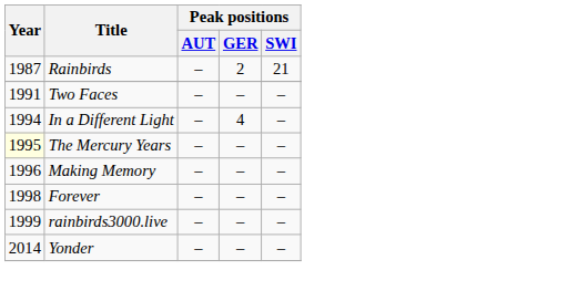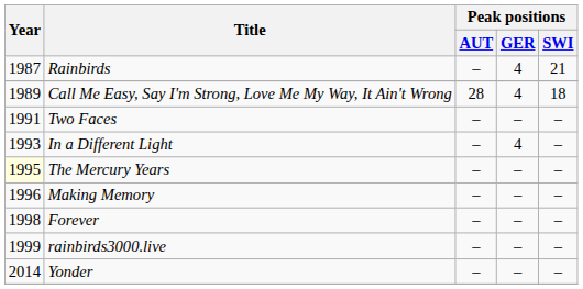 <table class="wikitable">
 <tr>
 <th rowspan="2">Year</th>
 <th rowspan="2">Title</th>
 <th colspan="3">Peak positions</th>
 </tr>
 <tr>
 <th width="30"><a href='#'>AUT</a></th>
 <th width="30"><a href='#'>GER</a></th>
 <th width="30"><a href='#'>SWI</a></th>
 </tr>
 <tr>
 <td>1987</td>
 <td><em>Rainbirds</em></td>
 <td align="center" >–</td>
-<td align="center" >2</td>
+<td align="center" >4</td>
 <td align="center" >21</td>
 </tr>
 <tr>
+</tr>
+<tr>
+<td>1989</td>
+<td><em>Call Me Easy, Say I'm Strong, Love Me My Way, It Ain't Wrong</em></td>
+<td align="center" >28</td>
+<td align="center" >4</td>
+<td align="center" >18</td>
 </tr>
 <tr>
 <td>1991</td>
 <td><em>Two Faces</em></td>
 <td align="center" >–</td>
 <td align="center" >–</td>
 <td align="center" >–</td>
 </tr>
 <tr>
-<td>1994</td>
+<td>1993</td>
 <td><em>In a Different Light</em></td>
 <td align="center" >–</td>
 <td align="center" >4</td>
 <td align="center" >–</td>
 </tr>
 <tr>
 <td style="background: lightyellow;">1995</td>
 <td><em>The Mercury Years</em></td>
 <td align="center" >–</td>
 <td align="center" >–</td>
 <td align="center" >–</td>
 </tr>
 <tr>
 <td>1996</td>
 <td><em>Making Memory</em></td>
 <td align="center" >–</td>
 <td align="center" >–</td>
 <td align="center" >–</td>
 </tr>
 <tr>
 <td>1998</td>
 <td><em>Forever</em></td>
 <td align="center" >–</td>
 <td align="center" >–</td>
 <td align="center" >–</td>
 </tr>
 <tr>
 <td>1999</td>
 <td><em>rainbirds3000.live</em></td>
 <td align="center" >–</td>
 <td align="center" >–</td>
 <td align="center" >–</td>
 </tr>
 <tr>
 <td>2014</td>
 <td><em>Yonder</em></td>
 <td align="center" >–</td>
 <td align="center" >–</td>
 <td align="center" >–</td>
 </tr>
 <tr>
 </tr>
 </table>
